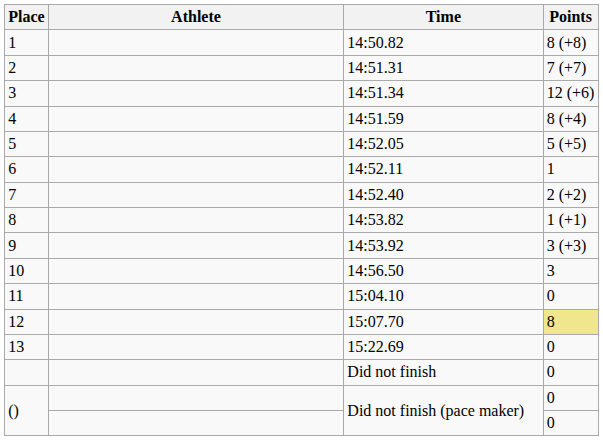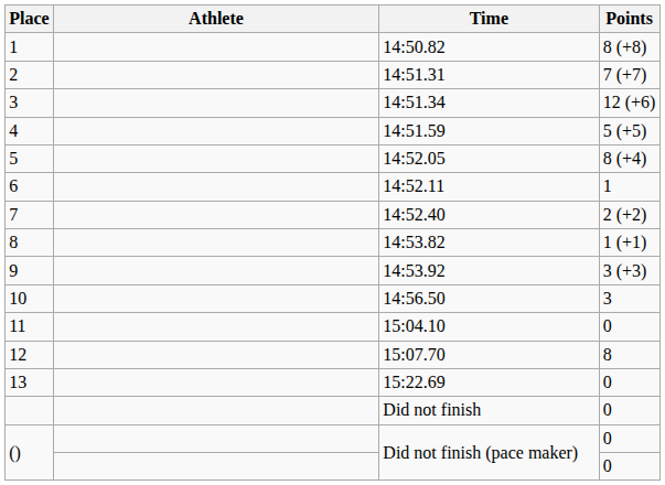 <table class="wikitable sortable">
 <tr>
 <th>Place</th>
 <th style="width:18em">Athlete</th>
 <th style="width:12em">Time</th>
 <th>Points</th>
 </tr>
 <tr>
 <td>1</td>
 <td></td>
 <td>14:50.82 </td>
 <td>8 (+8)</td>
 </tr>
 <tr>
 <td>2</td>
 <td></td>
 <td>14:51.31 </td>
 <td>7 (+7)</td>
 </tr>
 <tr>
 <td>3</td>
 <td></td>
 <td>14:51.34</td>
 <td>12 (+6)</td>
 </tr>
 <tr>
 <td>4</td>
 <td></td>
 <td>14:51.59 </td>
-<td>8 (+4)</td>
+<td>5 (+5)</td>
 </tr>
 <tr>
 <td>5</td>
 <td></td>
 <td>14:52.05</td>
-<td>5 (+5)</td>
+<td>8 (+4)</td>
 </tr>
 <tr>
 <td>6</td>
 <td></td>
 <td>14:52.11</td>
 <td>1</td>
 </tr>
 <tr>
 <td>7</td>
 <td></td>
 <td>14:52.40</td>
 <td>2 (+2)</td>
 </tr>
 <tr>
 <td>8</td>
 <td></td>
 <td>14:53.82 </td>
 <td>1 (+1)</td>
 </tr>
 <tr>
 <td>9</td>
 <td></td>
 <td>14:53.92</td>
 <td>3 (+3)</td>
 </tr>
 <tr>
 <td>10</td>
 <td></td>
 <td>14:56.50 </td>
 <td>3</td>
 </tr>
 <tr>
 <td>11</td>
 <td></td>
 <td>15:04.10 </td>
 <td>0</td>
 </tr>
 <tr>
 <td>12</td>
 <td></td>
 <td>15:07.70</td>
-<td style="background: khaki;">8</td>
+<td>8</td>
 </tr>
 <tr>
 <td>13</td>
 <td></td>
 <td>15:22.69 </td>
 <td>0</td>
 </tr>
 <tr>
 <td data-sort-value=14></td>
 <td></td>
 <td>Did not finish</td>
 <td>0</td>
 </tr>
 <tr>
 <td data-sort-value=15 rowspan=2> ()</td>
 <td></td>
 <td rowspan=2>Did not finish (pace maker)</td>
 <td>0</td>
 </tr>
 <tr>
 <td></td>
 <td>0</td>
 </tr>
 </table>
